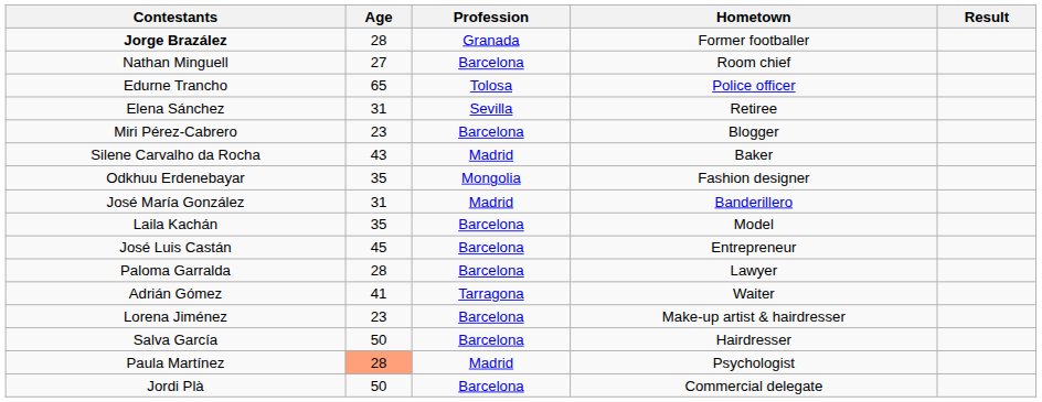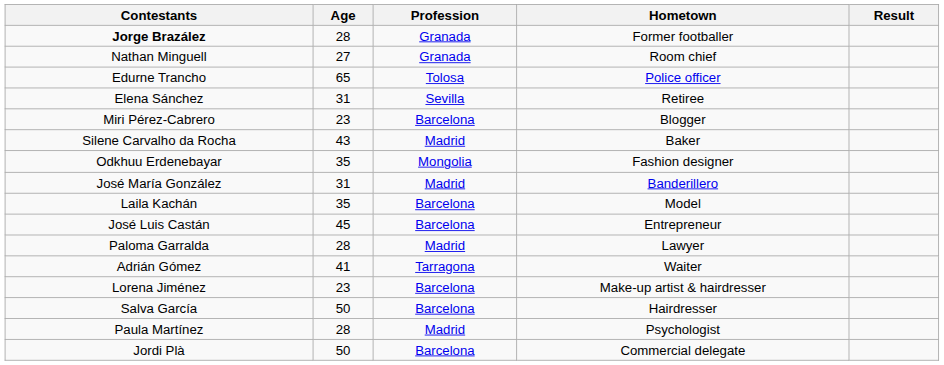 <table class="wikitable sortable" style="margin:auto; text-align:center; width:85%; font-size:95%">
 <tr>
 <th>Contestants</th>
 <th>Age</th>
 <th>Profession</th>
 <th>Hometown</th>
 <th>Result</th>
 </tr>
 <tr>
 <td><strong>Jorge Brazález</strong></td>
 <td>28</td>
 <td><a href='#'>Granada</a></td>
 <td>Former footballer</td>
 <td></td>
 </tr>
 <tr>
 <td>Nathan Minguell</td>
 <td>27</td>
-<td><a href='#'>Barcelona</a></td>
+<td><a href='#'>Granada</a></td>
 <td>Room chief</td>
 <td></td>
 </tr>
 <tr>
 <td>Edurne Trancho</td>
 <td>65</td>
 <td><a href='#'>Tolosa</a></td>
 <td><a href='#'>Police officer</a></td>
 <td></td>
 </tr>
 <tr>
 <td>Elena Sánchez</td>
 <td>31</td>
 <td><a href='#'>Sevilla</a></td>
 <td>Retiree</td>
 <td></td>
 </tr>
 <tr>
 <td>Miri Pérez-Cabrero</td>
 <td>23</td>
 <td><a href='#'>Barcelona</a></td>
 <td>Blogger</td>
 <td></td>
 </tr>
 <tr>
 <td>Silene Carvalho da Rocha</td>
 <td>43</td>
 <td><a href='#'>Madrid</a></td>
 <td>Baker</td>
 <td></td>
 </tr>
 <tr>
 <td>Odkhuu Erdenebayar</td>
 <td>35</td>
 <td><a href='#'>Mongolia</a></td>
 <td>Fashion designer</td>
 <td></td>
 </tr>
 <tr>
 <td>José María González</td>
 <td>31</td>
 <td><a href='#'>Madrid</a></td>
 <td><a href='#'>Banderillero</a></td>
 <td></td>
 </tr>
 <tr>
 <td>Laila Kachán</td>
 <td>35</td>
 <td><a href='#'>Barcelona</a></td>
 <td>Model</td>
 <td></td>
 </tr>
 <tr>
 <td>José Luis Castán</td>
 <td>45</td>
 <td><a href='#'>Barcelona</a></td>
 <td>Entrepreneur</td>
 <td></td>
 </tr>
 <tr>
 <td>Paloma Garralda</td>
 <td>28</td>
-<td><a href='#'>Barcelona</a></td>
+<td><a href='#'>Madrid</a></td>
 <td>Lawyer</td>
 <td></td>
 </tr>
 <tr>
 <td>Adrián Gómez</td>
 <td>41</td>
 <td><a href='#'>Tarragona</a></td>
 <td>Waiter</td>
 <td></td>
 </tr>
 <tr>
 <td>Lorena Jiménez</td>
 <td>23</td>
 <td><a href='#'>Barcelona</a></td>
 <td>Make-up artist & hairdresser</td>
 <td></td>
 </tr>
 <tr>
 <td>Salva García</td>
 <td>50</td>
 <td><a href='#'>Barcelona</a></td>
 <td>Hairdresser</td>
 <td></td>
 </tr>
 <tr>
 <td>Paula Martínez</td>
-<td style="background: lightsalmon;">28</td>
+<td>28</td>
 <td><a href='#'>Madrid</a></td>
 <td>Psychologist</td>
 <td></td>
 </tr>
 <tr>
 <td>Jordi Plà</td>
 <td>50</td>
 <td><a href='#'>Barcelona</a></td>
 <td>Commercial delegate</td>
 <td></td>
 </tr>
 </table>
